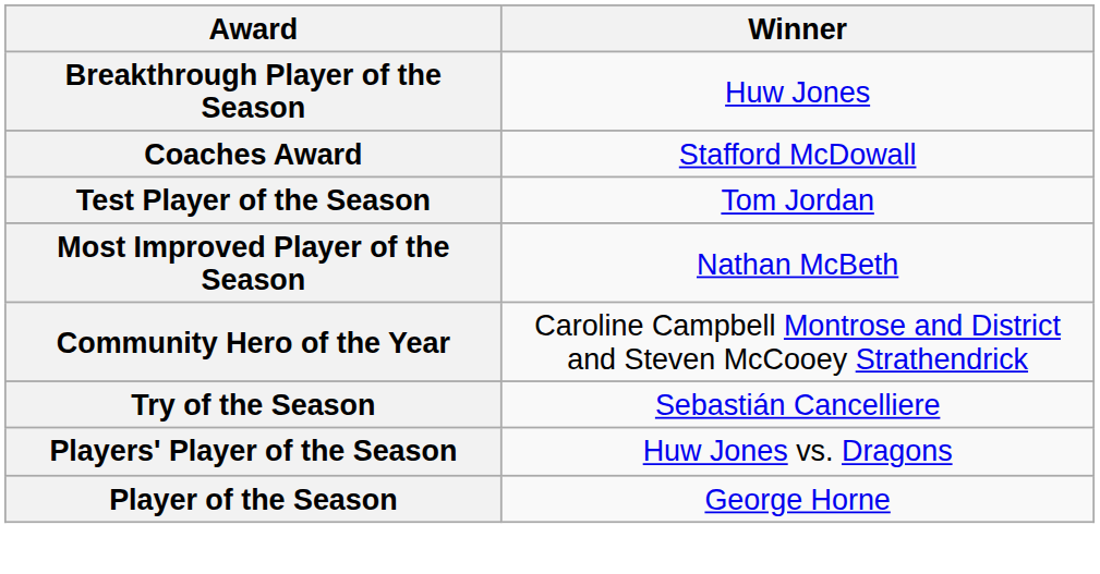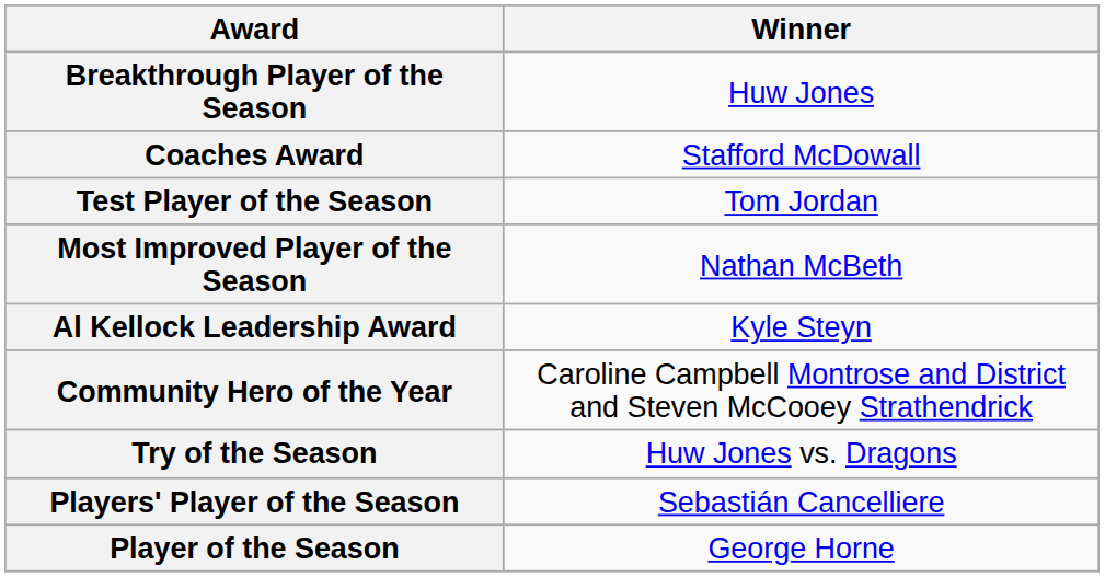 <table class="wikitable" style="font-size:95%; text-align:center;">
 <tr>
 <th style="width:250px;">Award</th>
 <th style="width:300px;">Winner</th>
 </tr>
 <tr>
 <th>Breakthrough Player of the Season</th>
 <td> <a href='#'>Huw Jones</a></td>
 </tr>
 <tr>
 <th>Coaches Award</th>
 <td> <a href='#'>Stafford McDowall</a></td>
 </tr>
 <tr>
 <th>Test Player of the Season</th>
 <td> <a href='#'>Tom Jordan</a></td>
 </tr>
 <tr>
 <th>Most Improved Player of the Season</th>
 <td> <a href='#'>Nathan McBeth</a></td>
 </tr>
 <tr>
+<th>Al Kellock Leadership Award</th>
+<td> <a href='#'>Kyle Steyn</a></td>
+</tr>
+<tr>
 <th>Community Hero of the Year</th>
 <td>Caroline Campbell <a href='#'>Montrose and District</a> and Steven McCooey <a href='#'>Strathendrick</a></td>
 </tr>
 <tr>
 <th>Try of the Season</th>
-<td> <a href='#'>Sebastián Cancelliere</a></td>
+<td> <a href='#'>Huw Jones</a> vs.  <a href='#'>Dragons</a></td>
 </tr>
 <tr>
 <th>Players' Player of the Season</th>
-<td> <a href='#'>Huw Jones</a> vs.  <a href='#'>Dragons</a></td>
+<td> <a href='#'>Sebastián Cancelliere</a></td>
 </tr>
 <tr>
 <th>Player of the Season</th>
 <td> <a href='#'>George Horne</a></td>
 </tr>
 </table>
